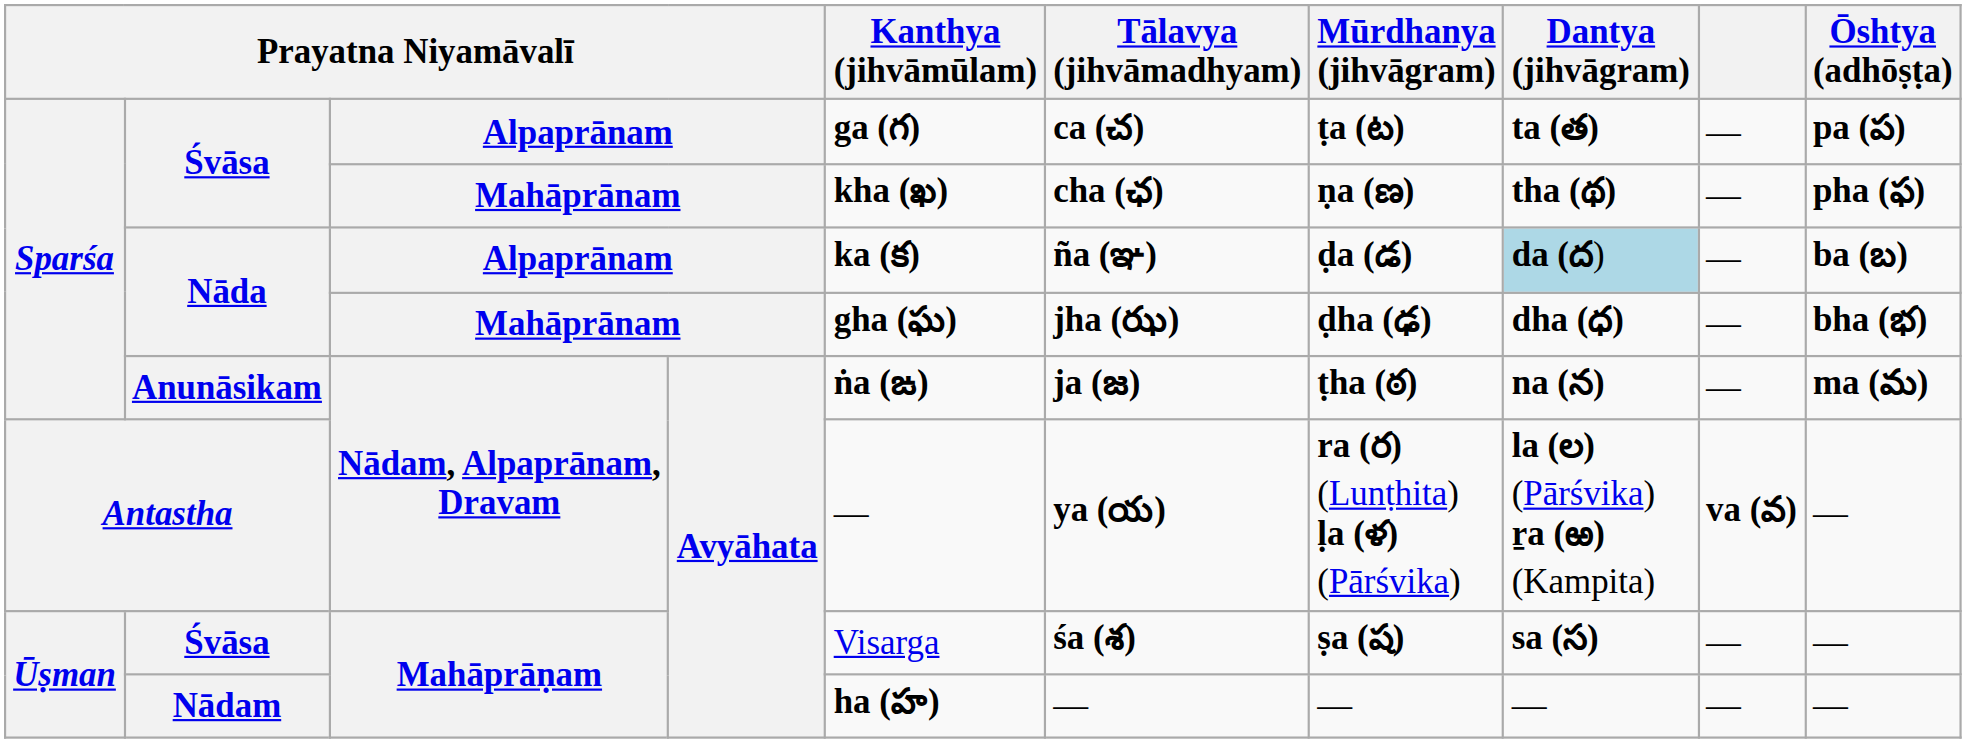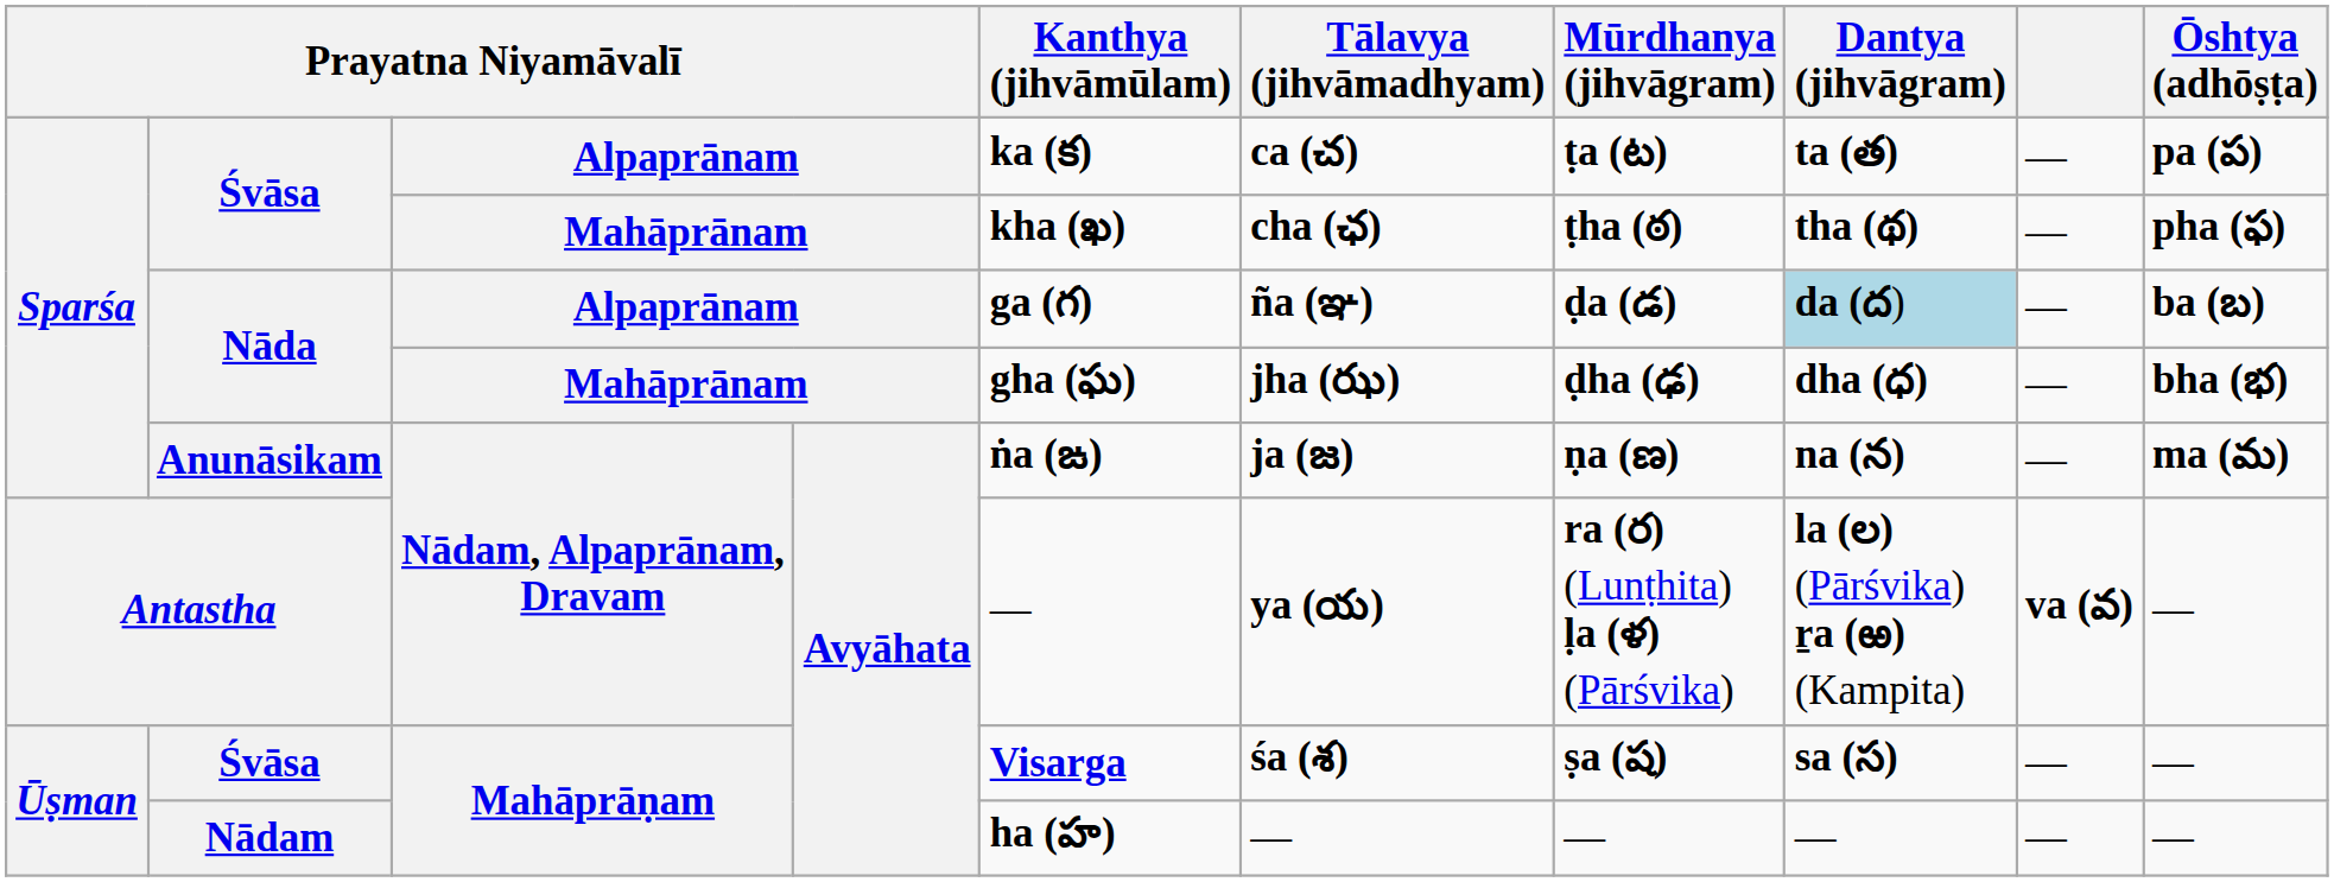 <table class="wikitable">
 <tr>
 <th colspan="4">Prayatna Niyamāvalī</th>
 <th><a href='#'>Kanthya</a><br> (jihvāmūlam)</th>
 <th><a href='#'>Tālavya</a><br> (jihvāmadhyam)</th>
 <th><a href='#'>Mūrdhanya</a><br> (jihvāgram)</th>
 <th><a href='#'>Dantya</a><br> (jihvāgram)</th>
 <th><a href='#'></a></th>
 <th><a href='#'>Ōshtya</a><br>(adhōṣṭa)</th>
 </tr>
 <tr>
 <th rowspan="5"><em><a href='#'>Sparśa</a></em></th>
 <th rowspan="2"><a href='#'>Śvāsa</a></th>
 <th colspan="2"><a href='#'>Alpaprānam</a></th>
-<td><strong>ga (గ)</strong></td>
+<td><strong>ka (క)</strong></td>
 <td><strong>ca (చ)</strong></td>
 <td><strong>ṭa (ట)</strong></td>
 <td><strong>ta (త)</strong></td>
 <td>—</td>
 <td><strong>pa (ప)</strong></td>
 </tr>
 <tr>
 <th colspan="2"><a href='#'>Mahāprānam</a></th>
 <td><strong>kha (ఖ)</strong></td>
 <td><strong>cha (ఛ)</strong></td>
-<td><strong>ṇa (ణ)</strong></td>
+<td><strong>ṭha (ఠ)</strong></td>
 <td><strong>tha (థ)</strong></td>
 <td>—</td>
 <td><strong>pha (ఫ)</strong></td>
 </tr>
 <tr>
 <th rowspan="2"><a href='#'>Nāda</a></th>
 <th colspan="2"><a href='#'>Alpaprānam</a></th>
-<td><strong>ka (క)</strong></td>
+<td><strong>ga (గ)</strong></td>
 <td><strong>ña (ఞ)</strong></td>
 <td><strong>ḍa (డ)</strong></td>
 <td style="background: lightblue;"><strong>da (ద</strong>)</td>
 <td>—</td>
 <td><strong>ba (బ)</strong></td>
 </tr>
 <tr>
 <th colspan="2"><a href='#'>Mahāprānam</a></th>
 <td><strong>gha (ఘ)</strong></td>
 <td><strong>jha (ఝ)</strong></td>
 <td><strong>ḍha (ఢ)</strong></td>
 <td><strong>dha (ధ)</strong></td>
 <td>—</td>
 <td><strong>bha (భ)</strong></td>
 </tr>
 <tr>
 <th><a href='#'>Anunāsikam</a></th>
 <th rowspan="2"><a href='#'>Nādam</a>, <a href='#'>Alpaprānam</a>,<br><a href='#'>Dravam</a></th>
 <th rowspan="4"><a href='#'>Avyāhata</a></th>
 <td><strong>ṅa (ఙ)</strong></td>
 <td><strong>ja (జ)</strong></td>
-<td><strong>ṭha (ఠ)</strong></td>
+<td><strong>ṇa (ణ)</strong></td>
 <td><strong>na (న)</strong></td>
 <td>—</td>
 <td><strong>ma (మ)</strong></td>
 </tr>
 <tr>
 <th colspan="2"><em><a href='#'>Antastha</a></em></th>
 <td>—</td>
 <td><strong>ya (య)</strong></td>
 <td><strong>ra (ర)</strong><br>(<a href='#'>Lunṭhita</a>)<br><strong>ḷa (ళ)</strong><br>(<a href='#'>Pārśvika</a>)</td>
 <td><strong>la (ల)</strong><br>(<a href='#'>Pārśvika</a>)<br><strong>ṟa (ఱ)</strong><br>(Kampita)<br></td>
 <td><strong>va (వ)</strong></td>
 <td>—</td>
 </tr>
 <tr>
 <th rowspan="2"><em><a href='#'>Ūṣman</a></em></th>
 <th><a href='#'>Śvāsa</a></th>
 <th rowspan="2"><a href='#'>Mahāprāṇam</a></th>
-<td><a href='#'>Visarga</a></td>
+<td><strong><a href='#'>Visarga</a></strong></td>
 <td><strong>śa (శ)</strong></td>
 <td><strong>ṣa (ష)</strong></td>
 <td><strong>sa (స)</strong></td>
 <td>—</td>
 <td>—</td>
 </tr>
 <tr>
 <th><a href='#'>Nādam</a></th>
 <td><strong>ha (హ)</strong></td>
 <td>—</td>
 <td>—</td>
 <td>—</td>
 <td>—</td>
 <td>—</td>
 </tr>
 </table>
